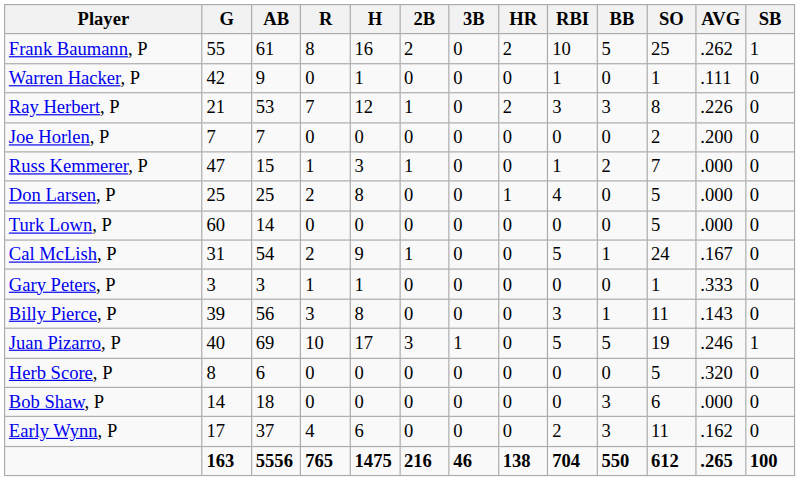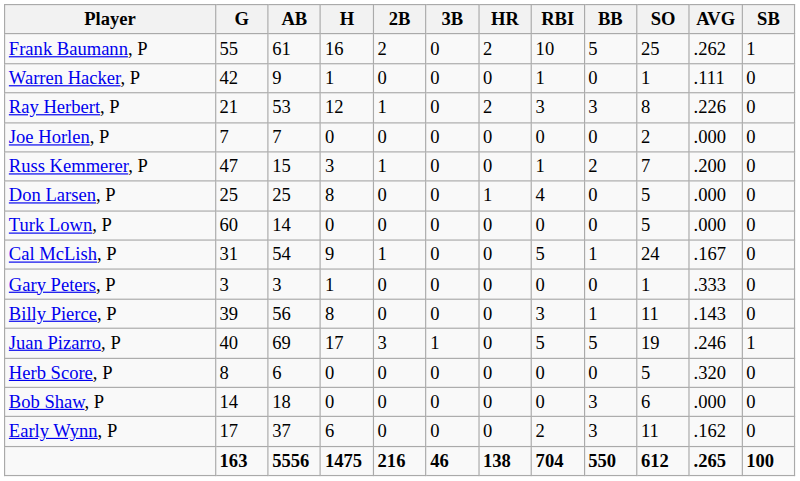 <table class="wikitable sortable">
 <tr>
 <th width="24%">Player</th>
 <th width="6%">G</th>
 <th width="6%">AB</th>
-<th width="6%">R</th>
 <th width="6%">H</th>
 <th width="6%">2B</th>
 <th width="6%">3B</th>
 <th width="6%">HR</th>
 <th width="6%">RBI</th>
 <th width="6%">BB</th>
 <th width="6%">SO</th>
 <th width="6%">AVG</th>
 <th width="6%">SB</th>
 </tr>
 <tr>
 <td><a href='#'>Frank Baumann</a>, P</td>
 <td>55</td>
 <td>61</td>
-<td>8</td>
 <td>16</td>
 <td>2</td>
 <td>0</td>
 <td>2</td>
 <td>10</td>
 <td>5</td>
 <td>25</td>
 <td>.262</td>
 <td>1</td>
 </tr>
 <tr>
 <td><a href='#'>Warren Hacker</a>, P</td>
 <td>42</td>
 <td>9</td>
-<td>0</td>
 <td>1</td>
 <td>0</td>
 <td>0</td>
 <td>0</td>
 <td>1</td>
 <td>0</td>
 <td>1</td>
 <td>.111</td>
 <td>0</td>
 </tr>
 <tr>
 <td><a href='#'>Ray Herbert</a>, P</td>
 <td>21</td>
 <td>53</td>
-<td>7</td>
 <td>12</td>
 <td>1</td>
 <td>0</td>
 <td>2</td>
 <td>3</td>
 <td>3</td>
 <td>8</td>
 <td>.226</td>
 <td>0</td>
 </tr>
 <tr>
 <td><a href='#'>Joe Horlen</a>, P</td>
 <td>7</td>
 <td>7</td>
 <td>0</td>
 <td>0</td>
 <td>0</td>
 <td>0</td>
 <td>0</td>
 <td>0</td>
-<td>0</td>
 <td>2</td>
-<td>.200</td>
+<td>.000</td>
 <td>0</td>
 </tr>
 <tr>
 <td><a href='#'>Russ Kemmerer</a>, P</td>
 <td>47</td>
 <td>15</td>
-<td>1</td>
 <td>3</td>
 <td>1</td>
 <td>0</td>
 <td>0</td>
 <td>1</td>
 <td>2</td>
 <td>7</td>
-<td>.000</td>
+<td>.200</td>
 <td>0</td>
 </tr>
 <tr>
 <td><a href='#'>Don Larsen</a>, P</td>
 <td>25</td>
 <td>25</td>
-<td>2</td>
 <td>8</td>
 <td>0</td>
 <td>0</td>
 <td>1</td>
 <td>4</td>
 <td>0</td>
 <td>5</td>
 <td>.000</td>
 <td>0</td>
 </tr>
 <tr>
 <td><a href='#'>Turk Lown</a>, P</td>
 <td>60</td>
 <td>14</td>
 <td>0</td>
 <td>0</td>
 <td>0</td>
 <td>0</td>
 <td>0</td>
 <td>0</td>
-<td>0</td>
 <td>5</td>
 <td>.000</td>
 <td>0</td>
 </tr>
 <tr>
 <td><a href='#'>Cal McLish</a>, P</td>
 <td>31</td>
 <td>54</td>
-<td>2</td>
 <td>9</td>
 <td>1</td>
 <td>0</td>
 <td>0</td>
 <td>5</td>
 <td>1</td>
 <td>24</td>
 <td>.167</td>
 <td>0</td>
 </tr>
 <tr>
 <td><a href='#'>Gary Peters</a>, P</td>
 <td>3</td>
 <td>3</td>
 <td>1</td>
-<td>1</td>
 <td>0</td>
 <td>0</td>
 <td>0</td>
 <td>0</td>
 <td>0</td>
 <td>1</td>
 <td>.333</td>
 <td>0</td>
 </tr>
 <tr>
 <td><a href='#'>Billy Pierce</a>, P</td>
 <td>39</td>
 <td>56</td>
-<td>3</td>
 <td>8</td>
 <td>0</td>
 <td>0</td>
 <td>0</td>
 <td>3</td>
 <td>1</td>
 <td>11</td>
 <td>.143</td>
 <td>0</td>
 </tr>
 <tr>
 <td><a href='#'>Juan Pizarro</a>, P</td>
 <td>40</td>
 <td>69</td>
-<td>10</td>
 <td>17</td>
 <td>3</td>
 <td>1</td>
 <td>0</td>
 <td>5</td>
 <td>5</td>
 <td>19</td>
 <td>.246</td>
 <td>1</td>
 </tr>
 <tr>
 <td><a href='#'>Herb Score</a>, P</td>
 <td>8</td>
 <td>6</td>
 <td>0</td>
 <td>0</td>
 <td>0</td>
 <td>0</td>
 <td>0</td>
 <td>0</td>
-<td>0</td>
 <td>5</td>
 <td>.320</td>
 <td>0</td>
 </tr>
 <tr>
 <td><a href='#'>Bob Shaw</a>, P</td>
 <td>14</td>
 <td>18</td>
-<td>0</td>
 <td>0</td>
 <td>0</td>
 <td>0</td>
 <td>0</td>
 <td>0</td>
 <td>3</td>
 <td>6</td>
 <td>.000</td>
 <td>0</td>
 </tr>
 <tr>
 <td><a href='#'>Early Wynn</a>, P</td>
 <td>17</td>
 <td>37</td>
-<td>4</td>
 <td>6</td>
 <td>0</td>
 <td>0</td>
 <td>0</td>
 <td>2</td>
 <td>3</td>
 <td>11</td>
 <td>.162</td>
 <td>0</td>
 </tr>
 <tr class="sortbottom">
 <td></td>
 <td><strong>163</strong></td>
 <td><strong>5556</strong></td>
-<td><strong>765</strong></td>
 <td><strong>1475</strong></td>
 <td><strong>216</strong></td>
 <td><strong>46</strong></td>
 <td><strong>138</strong></td>
 <td><strong>704</strong></td>
 <td><strong>550</strong></td>
 <td><strong>612</strong></td>
 <td><strong>.265</strong></td>
 <td><strong>100</strong></td>
 </tr>
 </table>
